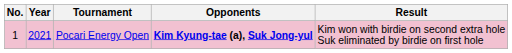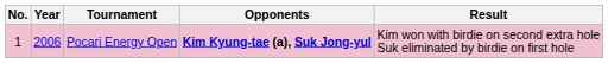 <table class="wikitable" style="font-size:95%;">
 <tr>
 <th>No.</th>
 <th>Year</th>
 <th>Tournament</th>
 <th>Opponents</th>
 <th>Result</th>
 </tr>
 <tr style="background:#F2C1D1;">
 <td align=center>1</td>
-<td><a href='#'>2021</a></td>
+<td><a href='#'>2006</a></td>
 <td><a href='#'>Pocari Energy Open</a></td>
 <td><strong> <a href='#'>Kim Kyung-tae</a> (a),  <a href='#'>Suk Jong-yul</a></strong></td>
 <td>Kim won with birdie on second extra hole<br>Suk eliminated by birdie on first hole</td>
 </tr>
 </table>
